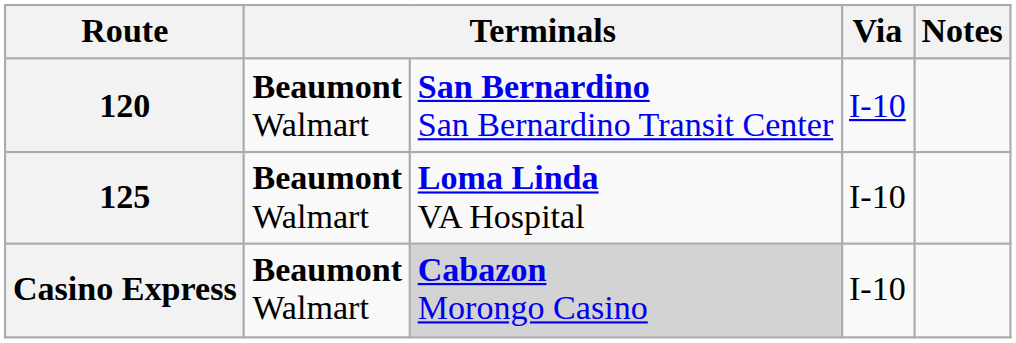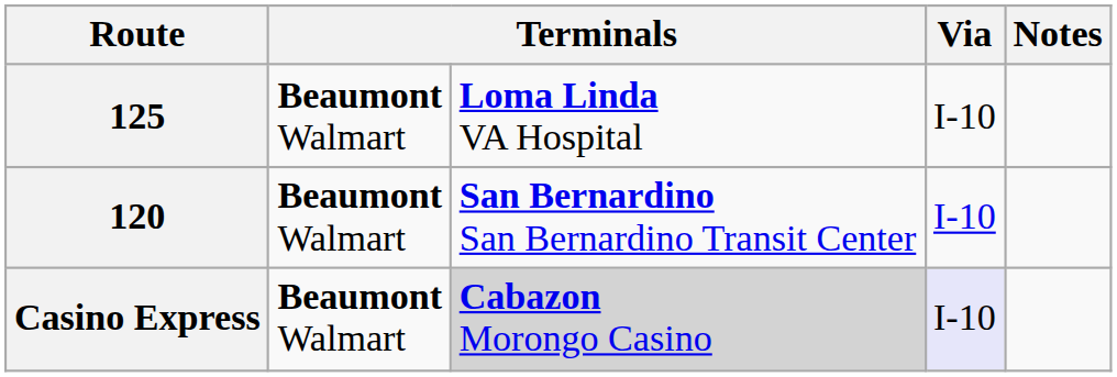 <table class="wikitable">
 <tr>
 <th><strong>Route</strong></th>
 <th colspan="2"><strong>Terminals</strong></th>
 <th>Via</th>
 <th>Notes</th>
+</tr>
+<tr>
+<th>125</th>
+<td><strong>Beaumont</strong><br>Walmart</td>
+<td><strong><a href='#'>Loma Linda</a></strong><br>VA Hospital</td>
+<td>I-10</td>
+<td></td>
 </tr>
 <tr>
 <th>120</th>
 <td><strong>Beaumont</strong><br>Walmart</td>
 <td><strong><a href='#'>San Bernardino</a></strong><br><a href='#'>San Bernardino Transit Center</a></td>
 <td><a href='#'>I-10</a></td>
 <td></td>
 </tr>
 <tr>
-<th>125</th>
-<td><strong>Beaumont</strong><br>Walmart</td>
-<td><strong><a href='#'>Loma Linda</a></strong><br>VA Hospital</td>
-<td>I-10</td>
-<td></td>
-</tr>
-<tr>
 <th>Casino Express</th>
 <td><strong>Beaumont</strong><br>Walmart</td>
 <td style="background: lightgrey;"><strong><a href='#'>Cabazon</a></strong><br><a href='#'>Morongo Casino</a></td>
-<td>I-10</td>
+<td style="background: lavender;">I-10</td>
 <td></td>
 </tr>
 </table>
